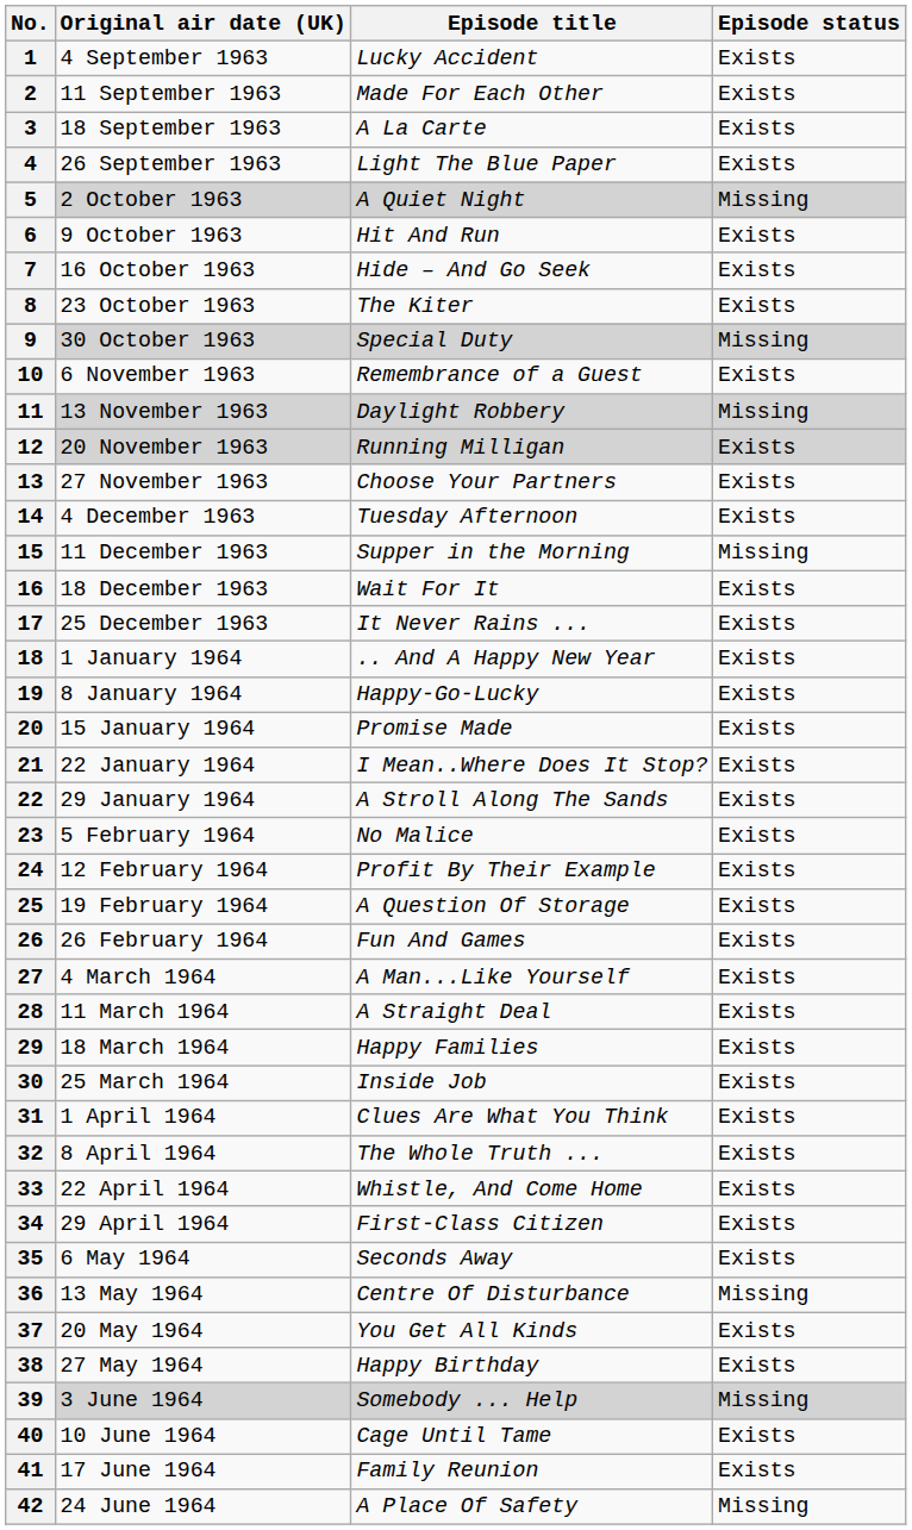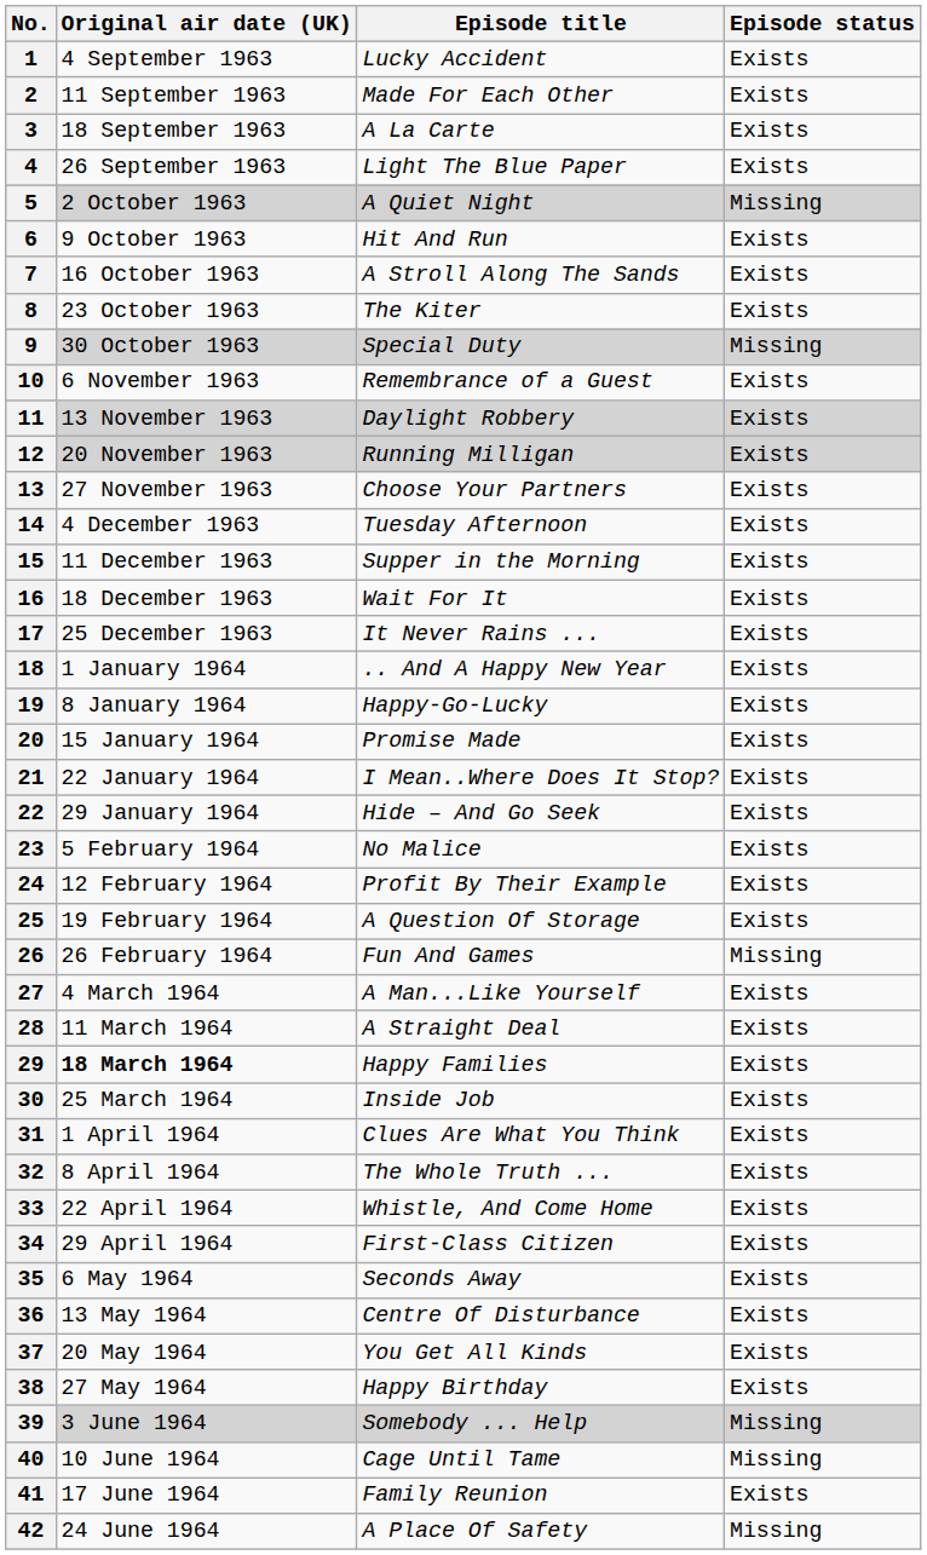 <table class="wikitable">
 <tr>
 <th>No.</th>
 <th>Original air date (UK)</th>
 <th>Episode title</th>
 <th>Episode status</th>
 </tr>
 <tr>
 <th style="text-align:center;">1</th>
 <td>4 September 1963</td>
 <td><em>Lucky Accident</em></td>
 <td>Exists</td>
 </tr>
 <tr>
 <th style="text-align:center;">2</th>
 <td>11 September 1963</td>
 <td><em>Made For Each Other</em></td>
 <td>Exists</td>
 </tr>
 <tr>
 <th style="text-align:center;">3</th>
 <td>18 September 1963</td>
 <td><em>A La Carte</em></td>
 <td>Exists</td>
 </tr>
 <tr>
 <th style="text-align:center;">4</th>
 <td>26 September 1963</td>
 <td><em>Light The Blue Paper</em></td>
 <td>Exists</td>
 </tr>
 <tr style="background:lightgrey;">
 <th style="text-align:center;">5</th>
 <td>2 October 1963</td>
 <td><em>A Quiet Night</em></td>
 <td>Missing</td>
 </tr>
 <tr>
 <th style="text-align:center;">6</th>
 <td>9 October 1963</td>
 <td><em>Hit And Run</em></td>
 <td>Exists</td>
 </tr>
 <tr>
 <th style="text-align:center;">7</th>
 <td>16 October 1963</td>
-<td><em>Hide – And Go Seek</em></td>
+<td><em>A Stroll Along The Sands</em></td>
 <td>Exists</td>
 </tr>
 <tr>
 <th style="text-align:center;">8</th>
 <td>23 October 1963</td>
 <td><em>The Kiter</em></td>
 <td>Exists</td>
 </tr>
 <tr style="background:lightgrey;">
 <th style="text-align:center;">9</th>
 <td>30 October 1963</td>
 <td><em>Special Duty</em></td>
 <td>Missing</td>
 </tr>
 <tr>
 <th style="text-align:center;">10</th>
 <td>6 November 1963</td>
 <td><em>Remembrance of a Guest</em></td>
 <td>Exists</td>
 </tr>
 <tr style="background:lightgrey;">
 <th style="text-align:center;">11</th>
 <td>13 November 1963</td>
 <td><em>Daylight Robbery</em></td>
-<td>Missing</td>
+<td>Exists</td>
 </tr>
 <tr style="background:lightgrey;">
 <th style="text-align:center;">12</th>
 <td>20 November 1963</td>
 <td><em>Running Milligan</em></td>
 <td>Exists</td>
 </tr>
 <tr>
 <th style="text-align:center;">13</th>
 <td>27 November 1963</td>
 <td><em>Choose Your Partners</em></td>
 <td>Exists</td>
 </tr>
 <tr>
 <th style="text-align:center;">14</th>
 <td>4 December 1963</td>
 <td><em>Tuesday Afternoon</em></td>
 <td>Exists</td>
 </tr>
 <tr>
 <th style="text-align:center;">15</th>
 <td>11 December 1963</td>
 <td><em>Supper in the Morning</em></td>
-<td>Missing</td>
+<td>Exists</td>
 </tr>
 <tr>
 <th style="text-align:center;">16</th>
 <td>18 December 1963</td>
 <td><em>Wait For It</em></td>
 <td>Exists</td>
 </tr>
 <tr>
 <th style="text-align:center;">17</th>
 <td>25 December 1963</td>
 <td><em>It Never Rains ...</em></td>
 <td>Exists</td>
 </tr>
 <tr>
 <th style="text-align:center;">18</th>
 <td>1 January 1964</td>
 <td><em>.. And A Happy New Year</em></td>
 <td>Exists</td>
 </tr>
 <tr>
 <th style="text-align:center;">19</th>
 <td>8 January 1964</td>
 <td><em>Happy-Go-Lucky</em></td>
 <td>Exists</td>
 </tr>
 <tr>
 <th style="text-align:center;">20</th>
 <td>15 January 1964</td>
 <td><em>Promise Made</em></td>
 <td>Exists</td>
 </tr>
 <tr>
 <th style="text-align:center;">21</th>
 <td>22 January 1964</td>
 <td><em>I Mean..Where Does It Stop?</em></td>
 <td>Exists</td>
 </tr>
 <tr>
 <th style="text-align:center;">22</th>
 <td>29 January 1964</td>
-<td><em>A Stroll Along The Sands</em></td>
+<td><em>Hide – And Go Seek</em></td>
 <td>Exists</td>
 </tr>
 <tr>
 <th style="text-align:center;">23</th>
 <td>5 February 1964</td>
 <td><em>No Malice</em></td>
 <td>Exists</td>
 </tr>
 <tr>
 <th style="text-align:center;">24</th>
 <td>12 February 1964</td>
 <td><em>Profit By Their Example</em></td>
 <td>Exists</td>
 </tr>
 <tr>
 <th style="text-align:center;">25</th>
 <td>19 February 1964</td>
 <td><em>A Question Of Storage</em></td>
 <td>Exists</td>
 </tr>
 <tr>
 <th style="text-align:center;">26</th>
 <td>26 February 1964</td>
 <td><em>Fun And Games</em></td>
-<td>Exists</td>
+<td>Missing</td>
 </tr>
 <tr>
 <th style="text-align:center;">27</th>
 <td>4 March 1964</td>
 <td><em>A Man...Like Yourself</em></td>
 <td>Exists</td>
 </tr>
 <tr>
 <th style="text-align:center;">28</th>
 <td>11 March 1964</td>
 <td><em>A Straight Deal</em></td>
 <td>Exists</td>
 </tr>
 <tr>
 <th style="text-align:center;">29</th>
-<td>18 March 1964</td>
+<td><strong>18 March 1964</strong></td>
 <td><em>Happy Families</em></td>
 <td>Exists</td>
 </tr>
 <tr>
 <th style="text-align:center;">30</th>
 <td>25 March 1964</td>
 <td><em>Inside Job</em></td>
 <td>Exists</td>
 </tr>
 <tr>
 <th style="text-align:center;">31</th>
 <td>1 April 1964</td>
 <td><em>Clues Are What You Think</em></td>
 <td>Exists</td>
 </tr>
 <tr>
 <th style="text-align:center;">32</th>
 <td>8 April 1964</td>
 <td><em>The Whole Truth ...</em></td>
 <td>Exists</td>
 </tr>
 <tr>
 <th style="text-align:center;">33</th>
 <td>22 April 1964</td>
 <td><em>Whistle, And Come Home</em></td>
 <td>Exists</td>
 </tr>
 <tr>
 <th style="text-align:center;">34</th>
 <td>29 April 1964</td>
 <td><em>First-Class Citizen</em></td>
 <td>Exists</td>
 </tr>
 <tr>
 <th style="text-align:center;">35</th>
 <td>6 May 1964</td>
 <td><em>Seconds Away</em></td>
 <td>Exists</td>
 </tr>
 <tr>
 <th style="text-align:center;">36</th>
 <td>13 May 1964</td>
 <td><em>Centre Of Disturbance</em></td>
-<td>Missing</td>
+<td>Exists</td>
 </tr>
 <tr>
 <th style="text-align:center;">37</th>
 <td>20 May 1964</td>
 <td><em>You Get All Kinds</em></td>
 <td>Exists</td>
 </tr>
 <tr>
 <th style="text-align:center;">38</th>
 <td>27 May 1964</td>
 <td><em>Happy Birthday</em></td>
 <td>Exists</td>
 </tr>
 <tr style="background:lightgrey;">
 <th style="text-align:center;">39</th>
 <td>3 June 1964</td>
 <td><em>Somebody ... Help</em></td>
 <td>Missing</td>
 </tr>
 <tr>
 <th style="text-align:center;">40</th>
 <td>10 June 1964</td>
 <td><em>Cage Until Tame</em></td>
-<td>Exists</td>
+<td>Missing</td>
 </tr>
 <tr>
 <th style="text-align:center;">41</th>
 <td>17 June 1964</td>
 <td><em>Family Reunion</em></td>
 <td>Exists</td>
 </tr>
 <tr>
 <th style="text-align:center;">42</th>
 <td>24 June 1964</td>
 <td><em>A Place Of Safety</em></td>
 <td>Missing</td>
 </tr>
 </table>
